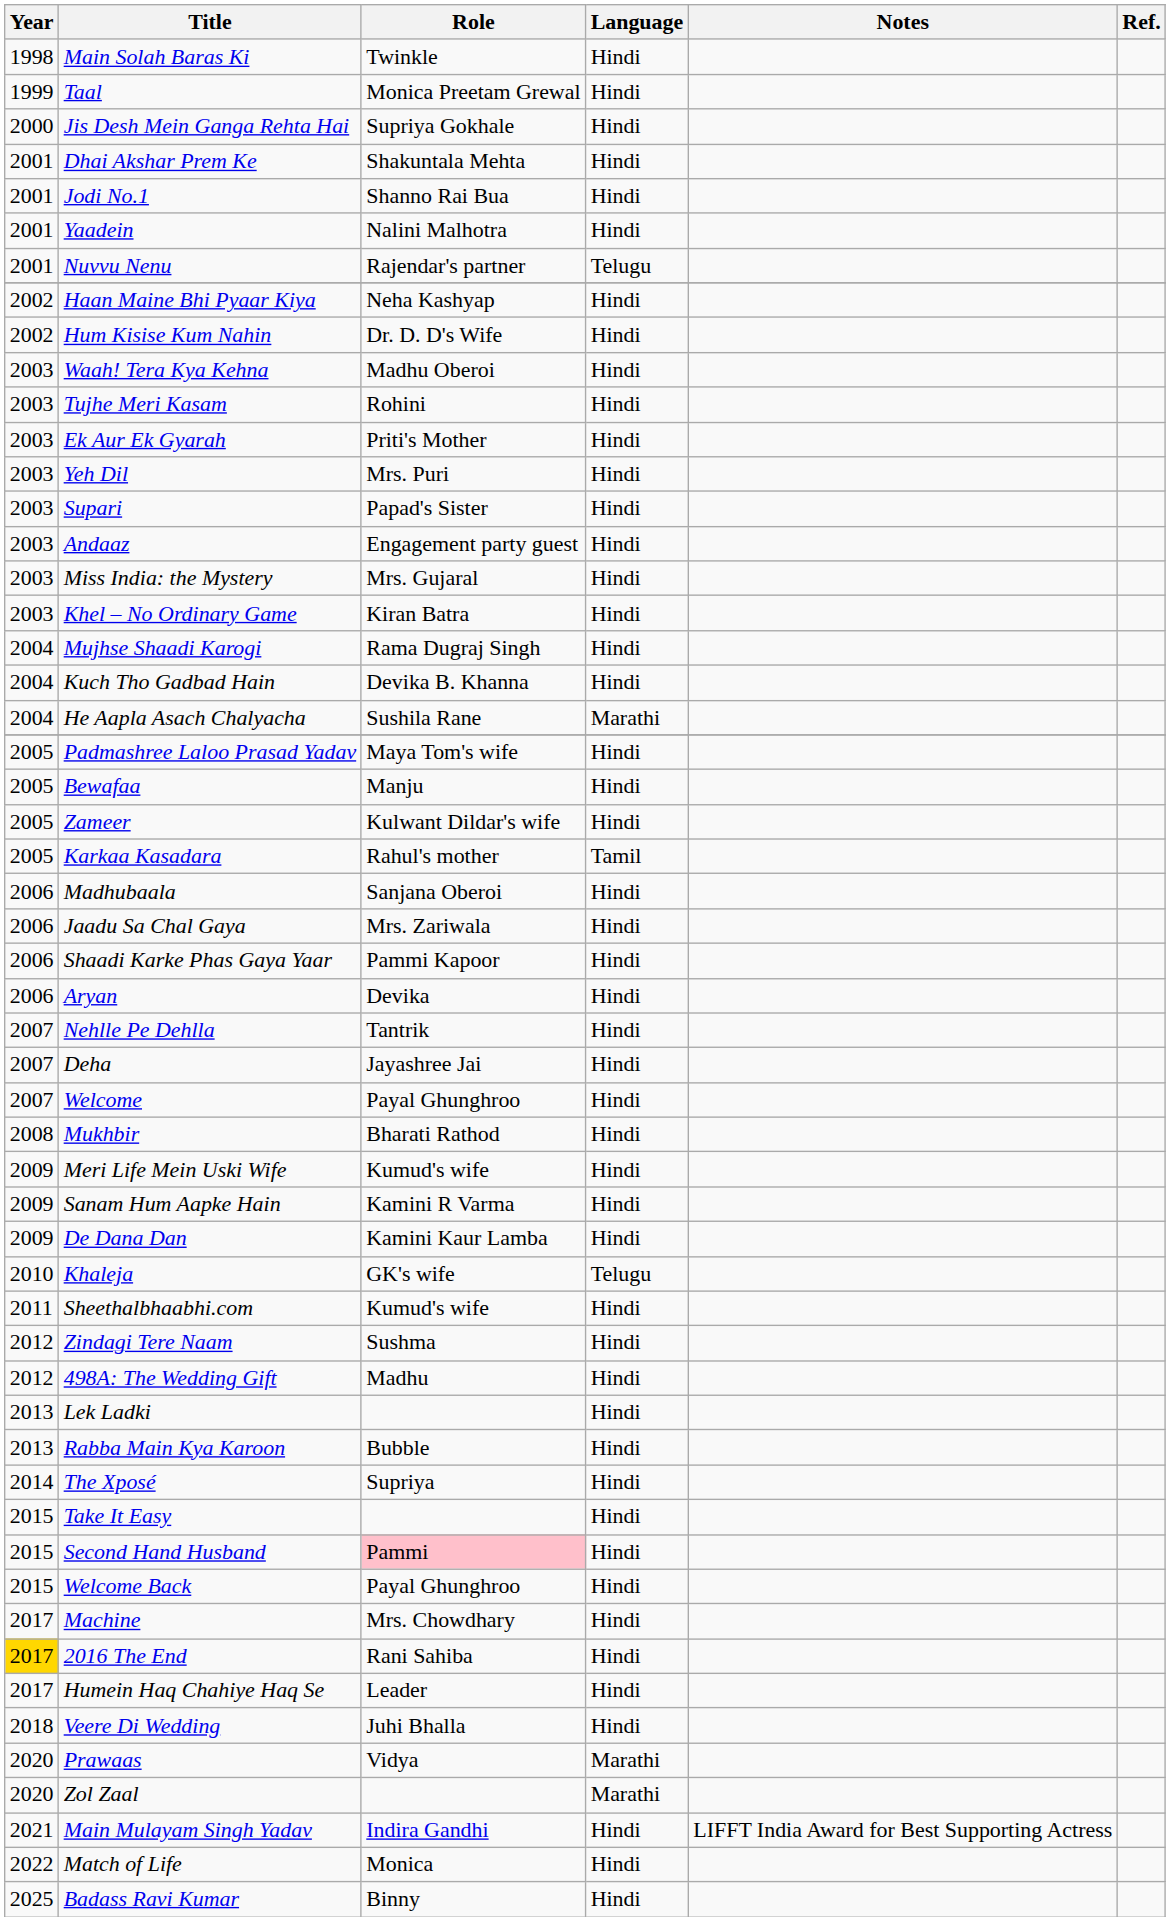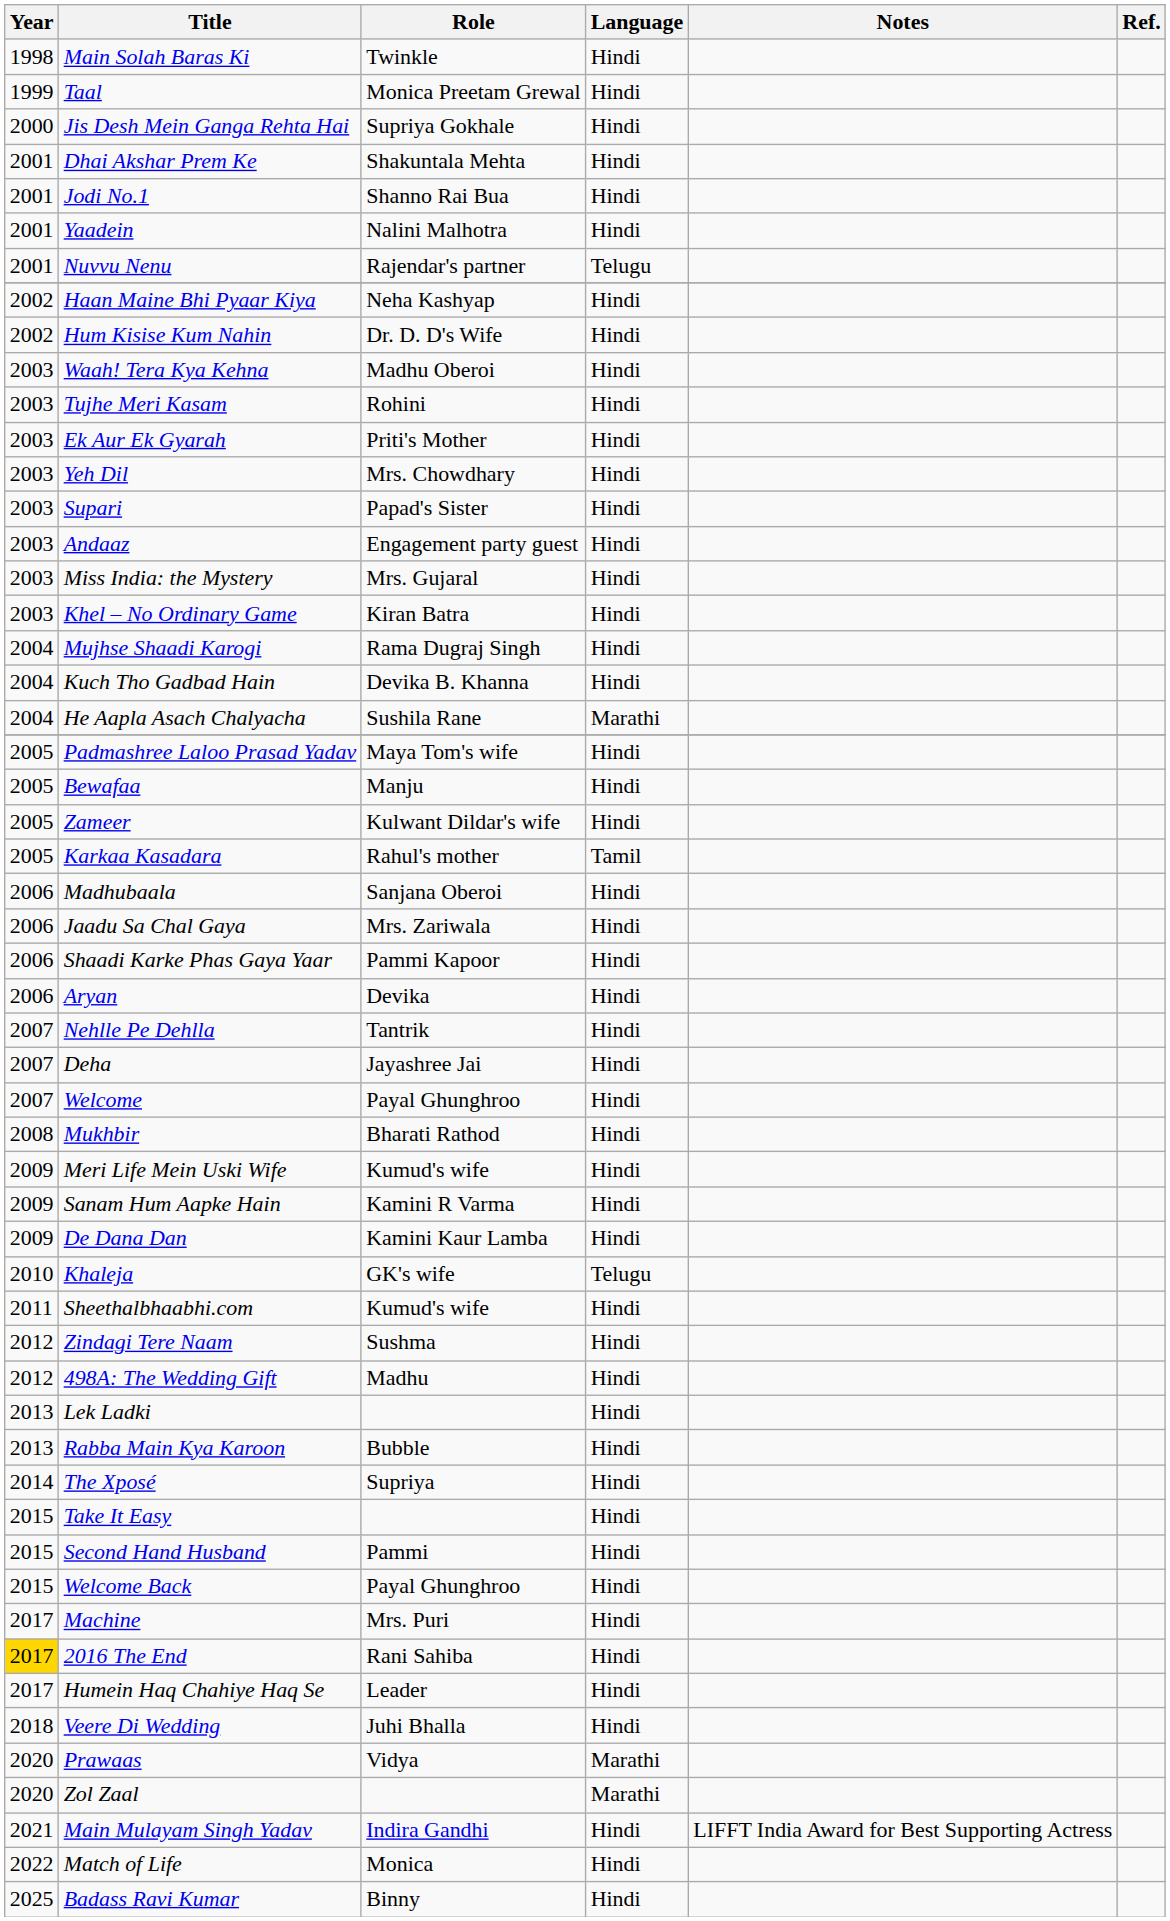 <table class="wikitable plainrowheaders sortable">
 <tr>
 <th scope=col>Year</th>
 <th scope="col">Title</th>
 <th scope="col">Role</th>
 <th scope="col">Language</th>
 <th scope="col">Notes</th>
 <th scope="col" class="unsortable">Ref.</th>
 </tr>
 <tr>
 <td>1998</td>
 <td scope="row"><em><a href='#'>Main Solah Baras Ki</a></em></td>
 <td>Twinkle</td>
 <td>Hindi</td>
 <td></td>
 <td></td>
 </tr>
 <tr>
 <td>1999</td>
 <td scope="row"><em><a href='#'>Taal</a></em></td>
 <td>Monica Preetam Grewal</td>
 <td>Hindi</td>
 <td></td>
 <td></td>
 </tr>
 <tr>
 <td>2000</td>
 <td scope="row"><em><a href='#'>Jis Desh Mein Ganga Rehta Hai</a></em></td>
 <td>Supriya Gokhale</td>
 <td>Hindi</td>
 <td></td>
 <td></td>
 </tr>
 <tr>
 <td>2001</td>
 <td scope="row"><em><a href='#'>Dhai Akshar Prem Ke</a></em></td>
 <td>Shakuntala Mehta</td>
 <td>Hindi</td>
 <td></td>
 <td></td>
 </tr>
 <tr>
 <td>2001</td>
 <td scope="row"><em><a href='#'>Jodi No.1</a></em></td>
 <td>Shanno Rai Bua</td>
 <td>Hindi</td>
 <td></td>
 <td></td>
 </tr>
 <tr>
 <td>2001</td>
 <td scope="row"><em><a href='#'>Yaadein</a></em></td>
 <td>Nalini Malhotra</td>
 <td>Hindi</td>
 <td></td>
 <td></td>
 </tr>
 <tr>
 <td>2001</td>
 <td scope="row"><em><a href='#'>Nuvvu Nenu</a></em></td>
 <td>Rajendar's partner</td>
 <td>Telugu</td>
 <td></td>
 <td></td>
 </tr>
 <tr>
 </tr>
 <tr>
 <td>2002</td>
 <td scope="row"><em><a href='#'>Haan Maine Bhi Pyaar Kiya</a></em></td>
 <td>Neha Kashyap</td>
 <td>Hindi</td>
 <td></td>
 <td></td>
 </tr>
 <tr>
 <td>2002</td>
 <td scope="row"><em><a href='#'>Hum Kisise Kum Nahin</a></em></td>
 <td>Dr. D. D's Wife</td>
 <td>Hindi</td>
 <td></td>
 <td></td>
 </tr>
 <tr>
 <td>2003</td>
 <td scope="row"><em><a href='#'>Waah! Tera Kya Kehna</a></em></td>
 <td>Madhu Oberoi</td>
 <td>Hindi</td>
 <td></td>
 <td></td>
 </tr>
 <tr>
 <td>2003</td>
 <td scope="row"><em><a href='#'>Tujhe Meri Kasam</a></em></td>
 <td>Rohini</td>
 <td>Hindi</td>
 <td></td>
 <td></td>
 </tr>
 <tr>
 <td>2003</td>
 <td scope="row"><em><a href='#'>Ek Aur Ek Gyarah</a></em></td>
 <td>Priti's Mother</td>
 <td>Hindi</td>
 <td></td>
 <td></td>
 </tr>
 <tr>
 <td>2003</td>
 <td scope="row"><em><a href='#'>Yeh Dil</a></em></td>
-<td>Mrs. Puri</td>
+<td>Mrs. Chowdhary</td>
 <td>Hindi</td>
 <td></td>
 <td></td>
 </tr>
 <tr>
 <td>2003</td>
 <td scope="row"><em><a href='#'>Supari</a></em></td>
 <td>Papad's Sister</td>
 <td>Hindi</td>
 <td></td>
 <td></td>
 </tr>
 <tr>
 <td>2003</td>
 <td scope="row"><em><a href='#'>Andaaz</a></em></td>
 <td>Engagement party guest</td>
 <td>Hindi</td>
 <td></td>
 <td></td>
 </tr>
 <tr>
 <td>2003</td>
 <td scope="row"><em>Miss India: the Mystery</em></td>
 <td>Mrs. Gujaral</td>
 <td>Hindi</td>
 <td></td>
 <td></td>
 </tr>
 <tr>
 <td>2003</td>
 <td scope="row"><em><a href='#'>Khel – No Ordinary Game</a></em></td>
 <td>Kiran Batra</td>
 <td>Hindi</td>
 <td></td>
 <td></td>
 </tr>
 <tr>
 <td>2004</td>
 <td scope="row"><em><a href='#'>Mujhse Shaadi Karogi</a></em></td>
 <td>Rama Dugraj Singh</td>
 <td>Hindi</td>
 <td></td>
 <td></td>
 </tr>
 <tr>
 <td>2004</td>
 <td scope="row"><em>Kuch Tho Gadbad Hain</em></td>
 <td>Devika B. Khanna</td>
 <td>Hindi</td>
 <td></td>
 <td></td>
 </tr>
 <tr>
 <td>2004</td>
 <td scope="row"><em>He Aapla Asach Chalyacha</em></td>
 <td>Sushila Rane</td>
 <td>Marathi</td>
 <td></td>
 <td></td>
 </tr>
 <tr>
 </tr>
 <tr>
 <td>2005</td>
 <td scope="row"><em><a href='#'>Padmashree Laloo Prasad Yadav</a></em></td>
 <td>Maya Tom's wife</td>
 <td>Hindi</td>
 <td></td>
 <td></td>
 </tr>
 <tr>
 <td>2005</td>
 <td scope="row"><em><a href='#'>Bewafaa</a></em></td>
 <td>Manju</td>
 <td>Hindi</td>
 <td></td>
 <td></td>
 </tr>
 <tr>
 <td>2005</td>
 <td scope="row"><em><a href='#'>Zameer</a></em></td>
 <td>Kulwant Dildar's wife</td>
 <td>Hindi</td>
 <td></td>
 <td></td>
 </tr>
 <tr>
 <td>2005</td>
 <td scope="row"><em><a href='#'>Karkaa Kasadara</a></em></td>
 <td>Rahul's mother</td>
 <td>Tamil</td>
 <td></td>
 <td></td>
 </tr>
 <tr>
 <td>2006</td>
 <td scope="row"><em>Madhubaala</em></td>
 <td>Sanjana Oberoi</td>
 <td>Hindi</td>
 <td></td>
 <td></td>
 </tr>
 <tr>
 <td>2006</td>
 <td scope="row"><em>Jaadu Sa Chal Gaya</em></td>
 <td>Mrs. Zariwala</td>
 <td>Hindi</td>
 <td></td>
 <td></td>
 </tr>
 <tr>
 <td>2006</td>
 <td scope="row"><em>Shaadi Karke Phas Gaya Yaar</em></td>
 <td>Pammi Kapoor</td>
 <td>Hindi</td>
 <td></td>
 <td></td>
 </tr>
 <tr>
 <td>2006</td>
 <td scope="row"><em><a href='#'>Aryan</a></em></td>
 <td>Devika</td>
 <td>Hindi</td>
 <td></td>
 <td></td>
 </tr>
 <tr>
 <td>2007</td>
 <td scope="row"><em><a href='#'>Nehlle Pe Dehlla</a></em></td>
 <td>Tantrik</td>
 <td>Hindi</td>
 <td></td>
 <td></td>
 </tr>
 <tr>
 <td>2007</td>
 <td scope="row"><em>Deha</em></td>
 <td>Jayashree Jai</td>
 <td>Hindi</td>
 <td></td>
 <td></td>
 </tr>
 <tr>
 <td>2007</td>
 <td scope="row"><em><a href='#'>Welcome</a></em></td>
 <td>Payal Ghunghroo</td>
 <td>Hindi</td>
 <td></td>
 <td></td>
 </tr>
 <tr>
 <td>2008</td>
 <td scope="row"><em><a href='#'>Mukhbir</a></em></td>
 <td>Bharati Rathod</td>
 <td>Hindi</td>
 <td></td>
 <td></td>
 </tr>
 <tr>
 <td>2009</td>
 <td scope="row"><em>Meri Life Mein Uski Wife</em></td>
 <td>Kumud's wife</td>
 <td>Hindi</td>
 <td></td>
 <td></td>
 </tr>
 <tr>
 <td>2009</td>
 <td scope="row"><em>Sanam Hum Aapke Hain</em></td>
 <td>Kamini R Varma</td>
 <td>Hindi</td>
 <td></td>
 <td></td>
 </tr>
 <tr>
 <td>2009</td>
 <td scope="row"><em><a href='#'>De Dana Dan</a></em></td>
 <td>Kamini Kaur Lamba</td>
 <td>Hindi</td>
 <td></td>
 <td></td>
 </tr>
 <tr>
 <td>2010</td>
 <td scope="row"><em><a href='#'>Khaleja</a></em></td>
 <td>GK's wife</td>
 <td>Telugu</td>
 <td></td>
 <td></td>
 </tr>
 <tr>
 <td>2011</td>
 <td scope="row"><em>Sheethalbhaabhi.com</em></td>
 <td>Kumud's wife</td>
 <td>Hindi</td>
 <td></td>
 <td></td>
 </tr>
 <tr>
 <td>2012</td>
 <td scope="row"><em><a href='#'>Zindagi Tere Naam</a></em></td>
 <td>Sushma</td>
 <td>Hindi</td>
 <td></td>
 <td></td>
 </tr>
 <tr>
 <td>2012</td>
 <td scope="row"><em><a href='#'>498A: The Wedding Gift</a></em></td>
 <td>Madhu</td>
 <td>Hindi</td>
 <td></td>
 <td></td>
 </tr>
 <tr>
 <td>2013</td>
 <td scope="row"><em>Lek Ladki</em></td>
 <td></td>
 <td>Hindi</td>
 <td></td>
 <td></td>
 </tr>
 <tr>
 <td>2013</td>
 <td scope="row"><em><a href='#'>Rabba Main Kya Karoon</a></em></td>
 <td>Bubble</td>
 <td>Hindi</td>
 <td></td>
 <td></td>
 </tr>
 <tr>
 <td>2014</td>
 <td><em><a href='#'>The Xposé</a></em></td>
 <td>Supriya</td>
 <td>Hindi</td>
 <td></td>
 <td></td>
 </tr>
 <tr>
 <td>2015</td>
 <td scope="row"><em><a href='#'>Take It Easy</a></em></td>
 <td></td>
 <td>Hindi</td>
 <td></td>
 <td></td>
 </tr>
 <tr>
 <td>2015</td>
 <td scope="row"><em><a href='#'>Second Hand Husband</a></em></td>
-<td style="background: pink;">Pammi</td>
+<td>Pammi</td>
 <td>Hindi</td>
 <td></td>
 <td></td>
 </tr>
 <tr>
 <td>2015</td>
 <td scope="row"><em><a href='#'>Welcome Back</a></em></td>
 <td>Payal Ghunghroo</td>
 <td>Hindi</td>
 <td></td>
 <td></td>
 </tr>
 <tr>
 <td>2017</td>
 <td scope="row"><em><a href='#'>Machine</a></em></td>
-<td>Mrs. Chowdhary</td>
+<td>Mrs. Puri</td>
 <td>Hindi</td>
 <td></td>
 <td></td>
 </tr>
 <tr>
 <td style="background: gold;">2017</td>
 <td scope="row"><em><a href='#'>2016 The End</a></em></td>
 <td>Rani Sahiba</td>
 <td>Hindi</td>
 <td></td>
 <td></td>
 </tr>
 <tr>
 <td>2017</td>
 <td scope="row"><em>Humein Haq Chahiye Haq Se</em></td>
 <td>Leader</td>
 <td>Hindi</td>
 <td></td>
 <td></td>
 </tr>
 <tr>
 <td>2018</td>
 <td scope="row"><em><a href='#'>Veere Di Wedding</a></em></td>
 <td>Juhi Bhalla</td>
 <td>Hindi</td>
 <td></td>
 <td></td>
 </tr>
 <tr>
 <td>2020</td>
 <td scope="row"><em><a href='#'>Prawaas</a></em></td>
 <td>Vidya</td>
 <td>Marathi</td>
 <td></td>
 <td></td>
 </tr>
 <tr>
 <td>2020</td>
 <td scope="row"><em>Zol Zaal</em></td>
 <td></td>
 <td>Marathi</td>
 <td></td>
 <td></td>
 </tr>
 <tr>
 <td>2021</td>
 <td scope="row"><em><a href='#'>Main Mulayam Singh Yadav</a></em></td>
 <td><a href='#'>Indira Gandhi</a></td>
 <td>Hindi</td>
 <td>LIFFT India Award for Best Supporting Actress</td>
 <td></td>
 </tr>
 <tr>
 <td>2022</td>
 <td scope="row"><em>Match of Life</em></td>
 <td>Monica</td>
 <td>Hindi</td>
 <td></td>
 <td></td>
 </tr>
 <tr>
 <td>2025</td>
 <td><em><a href='#'>Badass Ravi Kumar</a></em></td>
 <td>Binny</td>
 <td>Hindi</td>
 <td></td>
 <td></td>
 </tr>
 </table>
